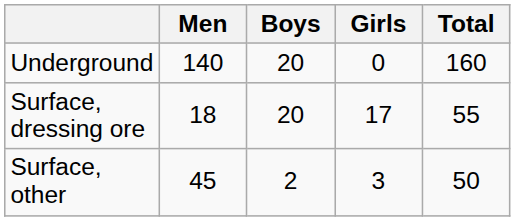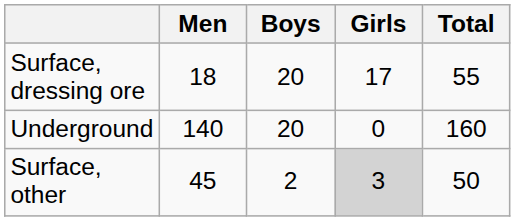 <table class="wikitable plainrowheaders" border:0; text-align:left; line-height:150%;">
 <tr>
 <th scope="col" style="width:50px"></th>
 <th scope="col" style="width:50px">Men</th>
 <th scope="col" style="width:50px">Boys</th>
 <th scope="col" style="width:50px">Girls</th>
 <th scope="col" style="width:50px">Total</th>
 </tr>
 <tr>
+<td>Surface, dressing ore</td>
+<td align=center>18</td>
+<td align=center>20</td>
+<td align=center>17</td>
+<td align=center>55</td>
+</tr>
+<tr>
 <td>Underground</td>
 <td align=center>140</td>
 <td align=center>20</td>
 <td align=center>0</td>
 <td align=center>160</td>
 </tr>
 <tr>
-<td>Surface, dressing ore</td>
-<td align=center>18</td>
-<td align=center>20</td>
-<td align=center>17</td>
-<td align=center>55</td>
-</tr>
-<tr>
 <td>Surface, other</td>
 <td align=center>45</td>
 <td align=center>2</td>
-<td align=center>3</td>
+<td align=center style="background: lightgrey;">3</td>
 <td align=center>50</td>
 </tr>
 </table>
